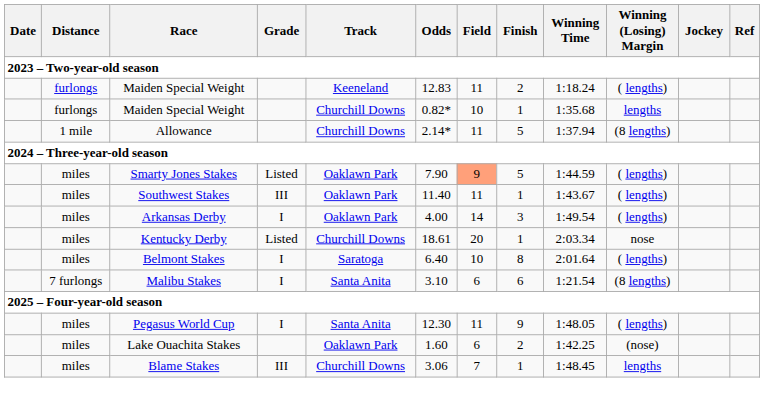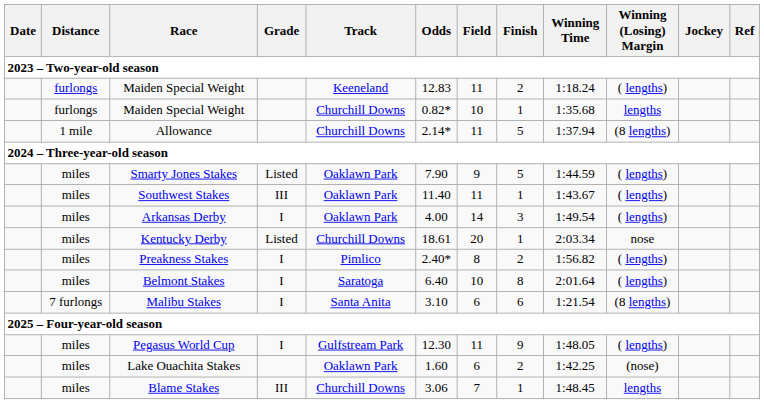 <table class = "wikitable sortable" style="text-align:center; width:95%; font-size:90%">
 <tr>
 <th scope="col">Date</th>
 <th scope="col">Distance</th>
 <th scope="col">Race</th>
 <th scope="col">Grade</th>
 <th scope="col">Track</th>
 <th scope="col">Odds</th>
 <th scope="col">Field</th>
 <th scope="col">Finish</th>
 <th scope="col">Winning<br>Time</th>
 <th scope="col">Winning<br>(Losing)<br>Margin</th>
 <th scope="col">Jockey</th>
 <th scope="col" class="unsortable">Ref</th>
 </tr>
 <tr style="background-color:white">
 <td align="left" colspan=12><strong>2023 – Two-year-old season</strong></td>
 </tr>
 <tr>
 <td></td>
 <td>  <a href='#'>furlongs</a></td>
 <td>Maiden Special Weight</td>
 <td></td>
 <td><a href='#'>Keeneland</a></td>
 <td>12.83</td>
 <td>11</td>
 <td>2</td>
 <td>1:18.24</td>
 <td>( <a href='#'>lengths</a>)</td>
 <td></td>
 <td></td>
 </tr>
 <tr>
 <td></td>
 <td>  furlongs</td>
 <td>Maiden Special Weight</td>
 <td></td>
 <td><a href='#'>Churchill Downs</a></td>
 <td>0.82*</td>
 <td>10</td>
 <td>1</td>
 <td>1:35.68</td>
 <td> <a href='#'>lengths</a></td>
 <td></td>
 <td></td>
 </tr>
 <tr>
 <td></td>
 <td> 1 mile</td>
 <td>Allowance</td>
 <td></td>
 <td><a href='#'>Churchill Downs</a></td>
 <td>2.14*</td>
 <td>11</td>
 <td>5</td>
 <td>1:37.94</td>
 <td> (8 <a href='#'>lengths</a>)</td>
 <td></td>
 <td></td>
 </tr>
 <tr style="background-color:white">
 <td align="left" colspan=12><strong>2024 – Three-year-old season</strong></td>
 </tr>
 <tr>
 <td></td>
 <td>  miles</td>
 <td><a href='#'>Smarty Jones Stakes</a></td>
 <td> Listed</td>
 <td><a href='#'>Oaklawn Park</a></td>
 <td>7.90</td>
-<td style="background: lightsalmon;">9</td>
+<td>9</td>
 <td>5</td>
 <td>1:44.59</td>
 <td>( <a href='#'>lengths</a>)</td>
 <td></td>
 <td></td>
 </tr>
 <tr>
 <td></td>
 <td>  miles</td>
 <td><a href='#'>Southwest Stakes</a></td>
 <td>III</td>
 <td><a href='#'>Oaklawn Park</a></td>
 <td>11.40</td>
 <td>11</td>
 <td>1</td>
 <td>1:43.67</td>
 <td> ( <a href='#'>lengths</a>)</td>
 <td></td>
 <td></td>
 </tr>
 <tr>
 <td></td>
 <td>  miles</td>
 <td><a href='#'>Arkansas Derby</a></td>
 <td>I</td>
 <td><a href='#'>Oaklawn Park</a></td>
 <td>4.00</td>
 <td>14</td>
 <td>3</td>
 <td>1:49.54</td>
 <td> ( <a href='#'>lengths</a>)</td>
 <td></td>
 <td></td>
 </tr>
 <tr>
 <td></td>
 <td>  miles</td>
 <td><a href='#'>Kentucky Derby</a></td>
 <td> Listed</td>
 <td><a href='#'>Churchill Downs</a></td>
 <td>18.61</td>
 <td>20</td>
 <td>1</td>
 <td>2:03.34</td>
 <td> nose</td>
 <td></td>
 <td></td>
 </tr>
 <tr>
 <td></td>
 <td>  miles</td>
+<td><a href='#'>Preakness Stakes</a></td>
+<td>I</td>
+<td><a href='#'>Pimlico</a></td>
+<td>2.40*</td>
+<td>8</td>
+<td>2</td>
+<td>1:56.82</td>
+<td> ( <a href='#'>lengths</a>)</td>
+<td></td>
+<td></td>
+</tr>
+<tr>
+<td></td>
+<td>  miles</td>
 <td><a href='#'>Belmont Stakes</a></td>
 <td>I</td>
 <td><a href='#'>Saratoga</a></td>
 <td>6.40</td>
 <td>10</td>
 <td>8</td>
 <td>2:01.64</td>
 <td> ( <a href='#'>lengths</a>)</td>
 <td></td>
 <td></td>
 </tr>
 <tr>
 <td></td>
 <td> 7 furlongs</td>
 <td><a href='#'>Malibu Stakes</a></td>
 <td>I</td>
 <td><a href='#'>Santa Anita</a></td>
 <td>3.10</td>
 <td>6</td>
 <td>6</td>
 <td>1:21.54</td>
 <td> (8 <a href='#'>lengths</a>)</td>
 <td></td>
 <td></td>
 </tr>
 <tr style="background-color:white">
 <td align="left" colspan=12><strong>2025 – Four-year-old season</strong></td>
 </tr>
 <tr>
 <td></td>
 <td>  miles</td>
 <td><a href='#'>Pegasus World Cup</a></td>
 <td> I</td>
-<td><a href='#'>Santa Anita</a></td>
+<td><a href='#'>Gulfstream Park</a></td>
 <td>12.30</td>
 <td>11</td>
 <td>9</td>
 <td>1:48.05</td>
 <td> ( <a href='#'>lengths</a>)</td>
 <td></td>
 <td></td>
 </tr>
 <tr>
 <td></td>
 <td>  miles</td>
 <td>Lake Ouachita Stakes</td>
 <td></td>
 <td><a href='#'>Oaklawn Park</a></td>
 <td>1.60</td>
 <td>6</td>
 <td>2</td>
 <td>1:42.25</td>
 <td>(nose)</td>
 <td></td>
 <td></td>
 </tr>
 <tr>
 <td></td>
 <td>  miles</td>
 <td><a href='#'>Blame Stakes</a></td>
 <td>III</td>
 <td><a href='#'>Churchill Downs</a></td>
 <td>3.06</td>
 <td>7</td>
 <td>1</td>
 <td>1:48.45</td>
 <td>   <a href='#'>lengths</a></td>
 <td></td>
 <td></td>
 </tr>
 </table>
